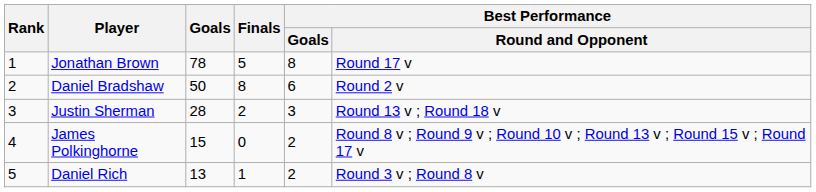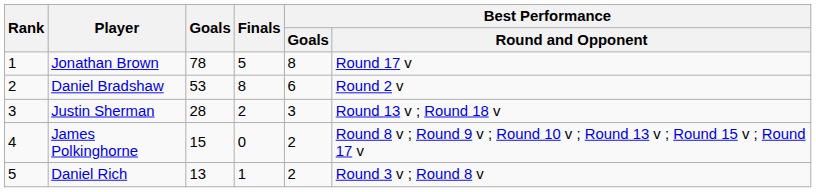 <table class="wikitable">
 <tr>
 <th rowspan="2">Rank</th>
 <th rowspan="2">Player</th>
 <th rowspan="2">Goals</th>
 <th rowspan="2">Finals</th>
 <th colspan="2">Best Performance</th>
 </tr>
 <tr>
 <th>Goals</th>
 <th>Round and Opponent</th>
 </tr>
 <tr>
 <td>1</td>
 <td><a href='#'>Jonathan Brown</a></td>
 <td>78</td>
 <td>5</td>
 <td>8</td>
 <td><a href='#'>Round 17</a> v </td>
 </tr>
 <tr>
 <td>2</td>
 <td><a href='#'>Daniel Bradshaw</a></td>
-<td>50</td>
+<td>53</td>
 <td>8</td>
 <td>6</td>
 <td><a href='#'>Round 2</a> v </td>
 </tr>
 <tr>
 <td>3</td>
 <td><a href='#'>Justin Sherman</a></td>
 <td>28</td>
 <td>2</td>
 <td>3</td>
 <td><a href='#'>Round 13</a> v ; <a href='#'>Round 18</a> v </td>
 </tr>
 <tr>
 <td>4</td>
 <td><a href='#'>James Polkinghorne</a></td>
 <td>15</td>
 <td>0</td>
 <td>2</td>
 <td><a href='#'>Round 8</a> v ; <a href='#'>Round 9</a> v ; <a href='#'>Round 10</a> v ; <a href='#'>Round 13</a> v ; <a href='#'>Round 15</a> v ; <a href='#'>Round 17</a> v </td>
 </tr>
 <tr>
 <td>5</td>
 <td><a href='#'>Daniel Rich</a></td>
 <td>13</td>
 <td>1</td>
 <td>2</td>
 <td><a href='#'>Round 3</a> v ; <a href='#'>Round 8</a> v </td>
 </tr>
 </table>
